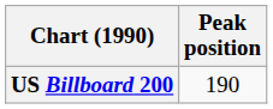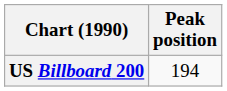 <table class="wikitable sortable plainrowheaders">
 <tr>
 <th scope="col" class="unsortable">Chart (1990)</th>
 <th scope="col" class="unsortable">Peak<br>position</th>
 </tr>
 <tr>
 <th scope="row">US <a href='#'><em>Billboard</em> 200</a></th>
-<td align="center">190</td>
+<td align="center">194</td>
 </tr>
 </table>
